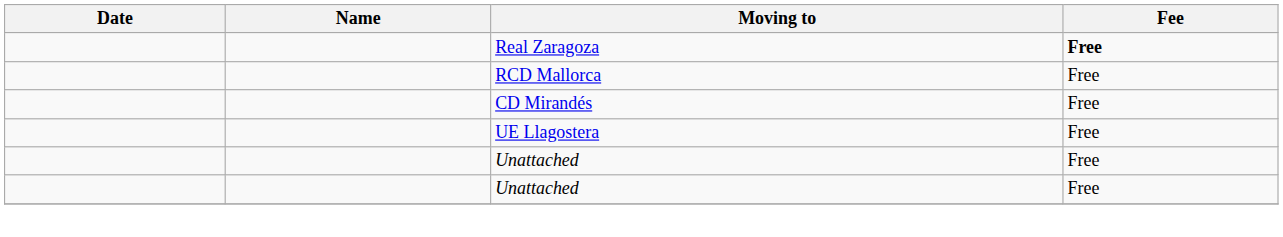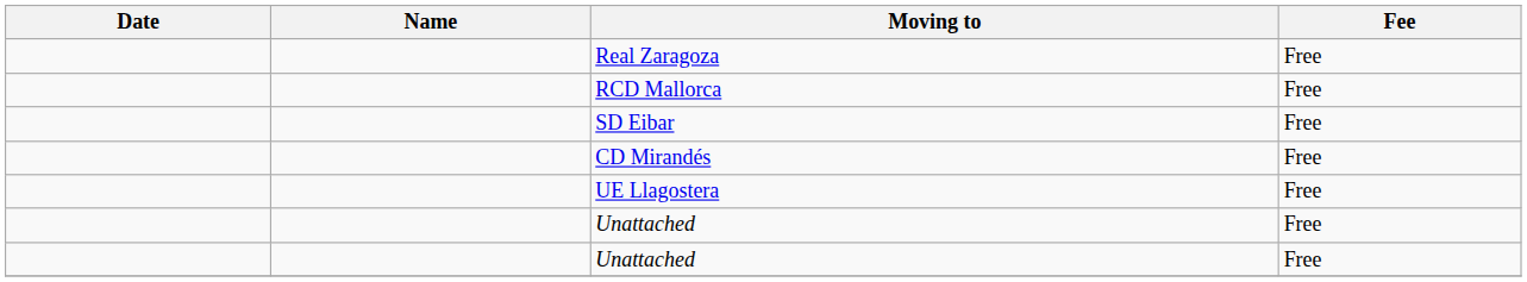 <table class="wikitable sortable" width=90%>
 <tr>
 <th>Date</th>
 <th>Name</th>
 <th>Moving to</th>
 <th>Fee</th>
 </tr>
 <tr>
 <td></td>
 <td> </td>
 <td> <a href='#'>Real Zaragoza</a></td>
-<td><strong>Free</strong></td>
+<td>Free</td>
 </tr>
 <tr>
 <td></td>
 <td> </td>
 <td> <a href='#'>RCD Mallorca</a></td>
+<td>Free</td>
+</tr>
+<tr>
+<td></td>
+<td> </td>
+<td> <a href='#'>SD Eibar</a></td>
 <td>Free</td>
 </tr>
 <tr>
 <td></td>
 <td> </td>
 <td> <a href='#'>CD Mirandés</a></td>
 <td>Free</td>
 </tr>
 <tr>
 <td></td>
 <td> </td>
 <td> <a href='#'>UE Llagostera</a></td>
 <td>Free</td>
 </tr>
 <tr>
 <td></td>
 <td> </td>
 <td> <em>Unattached</em></td>
 <td>Free</td>
 </tr>
 <tr>
 <td></td>
 <td> </td>
 <td> <em>Unattached</em></td>
 <td>Free</td>
 </tr>
 <tr>
 </tr>
 </table>
